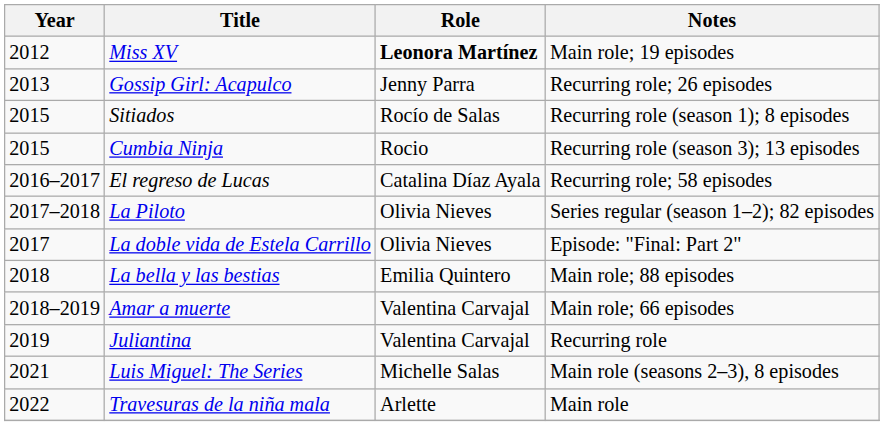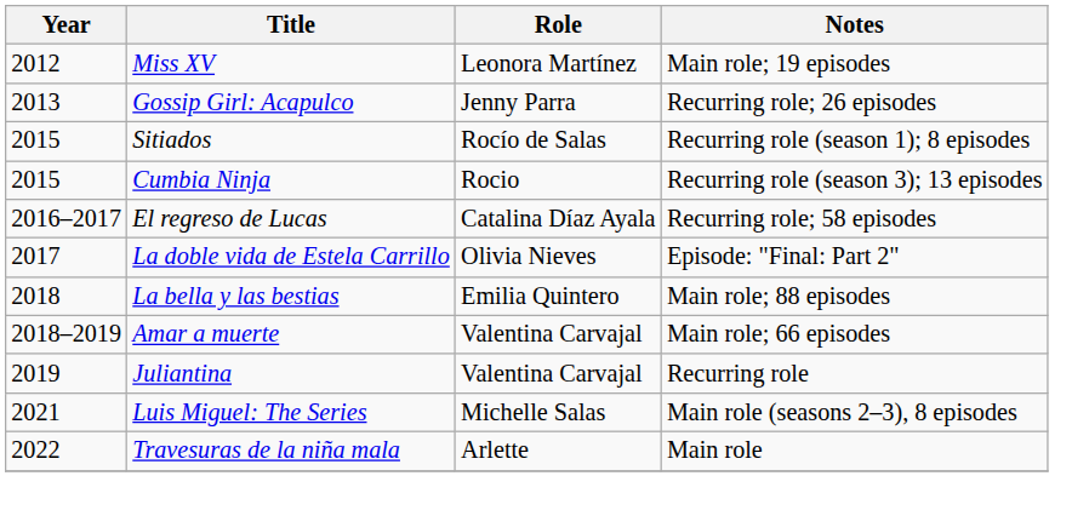 <table class="wikitable sortable">
 <tr>
 <th>Year</th>
 <th>Title</th>
 <th>Role</th>
 <th>Notes</th>
 </tr>
 <tr>
 <td>2012</td>
 <td><em><a href='#'>Miss XV</a></em></td>
-<td><strong>Leonora Martínez</strong></td>
+<td>Leonora Martínez</td>
 <td>Main role; 19 episodes</td>
 </tr>
 <tr>
 <td>2013</td>
 <td><em><a href='#'>Gossip Girl: Acapulco</a></em></td>
 <td>Jenny Parra</td>
 <td>Recurring role; 26 episodes</td>
 </tr>
 <tr>
 <td>2015</td>
 <td><em>Sitiados</em></td>
 <td>Rocío de Salas</td>
 <td>Recurring role (season 1); 8 episodes</td>
 </tr>
 <tr>
 <td>2015</td>
 <td><em><a href='#'>Cumbia Ninja</a></em></td>
 <td>Rocio</td>
 <td>Recurring role (season 3); 13 episodes</td>
 </tr>
 <tr>
 <td>2016–2017</td>
 <td><em>El regreso de Lucas</em></td>
 <td>Catalina Díaz Ayala</td>
 <td>Recurring role; 58 episodes</td>
-</tr>
-<tr>
-<td>2017–2018</td>
-<td><em><a href='#'>La Piloto</a></em></td>
-<td>Olivia Nieves</td>
-<td>Series regular (season 1–2); 82 episodes</td>
 </tr>
 <tr>
 <td>2017</td>
 <td><em><a href='#'>La doble vida de Estela Carrillo</a></em></td>
 <td>Olivia Nieves</td>
 <td>Episode: "Final: Part 2"</td>
 </tr>
 <tr>
 <td>2018</td>
 <td><em><a href='#'>La bella y las bestias</a></em></td>
 <td>Emilia Quintero</td>
 <td>Main role; 88 episodes</td>
 </tr>
 <tr>
 <td>2018–2019</td>
 <td><em><a href='#'>Amar a muerte</a></em></td>
 <td>Valentina Carvajal</td>
 <td>Main role; 66 episodes</td>
 </tr>
 <tr>
 <td>2019</td>
 <td><em><a href='#'>Juliantina</a></em></td>
 <td>Valentina Carvajal</td>
 <td>Recurring role</td>
 </tr>
 <tr>
 <td>2021</td>
 <td><em><a href='#'>Luis Miguel: The Series</a></em></td>
 <td>Michelle Salas</td>
 <td>Main role (seasons 2–3), 8 episodes</td>
 </tr>
 <tr>
 <td>2022</td>
 <td><em><a href='#'>Travesuras de la niña mala</a></em></td>
 <td>Arlette</td>
 <td>Main role</td>
 </tr>
 <tr>
 </tr>
 </table>
